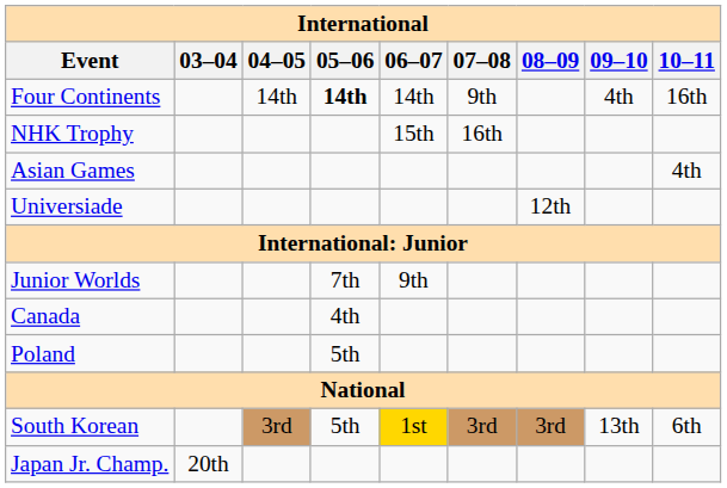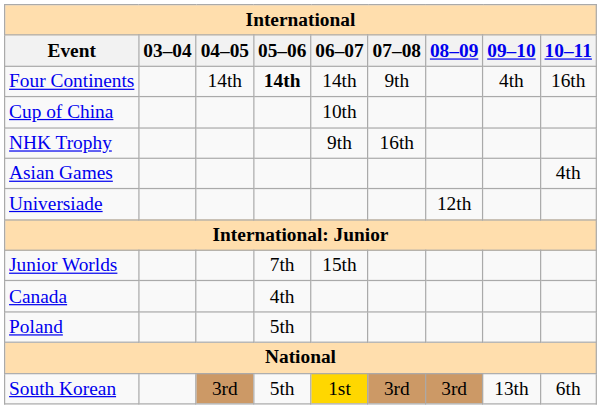 <table class="wikitable" style="text-align:center">
 <tr>
 <th style="background-color: #ffdead; " colspan=9 align=center>International</th>
 </tr>
 <tr>
 <th>Event</th>
 <th>03–04</th>
 <th>04–05</th>
 <th>05–06</th>
 <th>06–07</th>
 <th>07–08</th>
 <th><a href='#'>08–09</a></th>
 <th><a href='#'>09–10</a></th>
 <th><a href='#'>10–11</a></th>
 </tr>
 <tr>
 <td align=left><a href='#'>Four Continents</a></td>
 <td></td>
 <td>14th</td>
 <td><strong>14th</strong></td>
 <td>14th</td>
 <td>9th</td>
 <td></td>
 <td>4th</td>
 <td>16th</td>
 </tr>
 <tr>
+<td align=left> <a href='#'>Cup of China</a></td>
+<td></td>
+<td></td>
+<td></td>
+<td>10th</td>
+<td></td>
+<td></td>
+<td></td>
+<td></td>
+</tr>
+<tr>
 <td align=left> <a href='#'>NHK Trophy</a></td>
 <td></td>
 <td></td>
 <td></td>
-<td>15th</td>
+<td>9th</td>
 <td>16th</td>
 <td></td>
 <td></td>
 <td></td>
 </tr>
 <tr>
 <td align=left><a href='#'>Asian Games</a></td>
 <td></td>
 <td></td>
 <td></td>
 <td></td>
 <td></td>
 <td></td>
 <td></td>
 <td>4th</td>
 </tr>
 <tr>
 <td align=left><a href='#'>Universiade</a></td>
 <td></td>
 <td></td>
 <td></td>
 <td></td>
 <td></td>
 <td>12th</td>
 <td></td>
 <td></td>
 </tr>
 <tr>
 <th style="background-color: #ffdead; " colspan=9 align=center>International: Junior</th>
 </tr>
 <tr>
 <td align=left><a href='#'>Junior Worlds</a></td>
 <td></td>
 <td></td>
 <td>7th</td>
-<td>9th</td>
+<td>15th</td>
 <td></td>
 <td></td>
 <td></td>
 <td></td>
 </tr>
 <tr>
 <td align=left> <a href='#'>Canada</a></td>
 <td></td>
 <td></td>
 <td>4th</td>
 <td></td>
 <td></td>
 <td></td>
 <td></td>
 <td></td>
 </tr>
 <tr>
 <td align=left> <a href='#'>Poland</a></td>
 <td></td>
 <td></td>
 <td>5th</td>
 <td></td>
 <td></td>
 <td></td>
 <td></td>
 <td></td>
 </tr>
 <tr>
 <th style="background-color: #ffdead; " colspan=9 align=center>National</th>
 </tr>
 <tr>
 <td align=left><a href='#'>South Korean</a></td>
 <td></td>
 <td bgcolor=cc9966>3rd</td>
 <td>5th</td>
 <td bgcolor=gold>1st</td>
 <td bgcolor=cc9966>3rd</td>
 <td bgcolor=cc9966>3rd</td>
 <td>13th</td>
 <td>6th</td>
 </tr>
-<tr>
-<td align=left><a href='#'>Japan Jr. Champ.</a></td>
-<td>20th</td>
-<td></td>
-<td></td>
-<td></td>
-<td></td>
-<td></td>
-<td></td>
-<td></td>
-</tr>
 </table>
